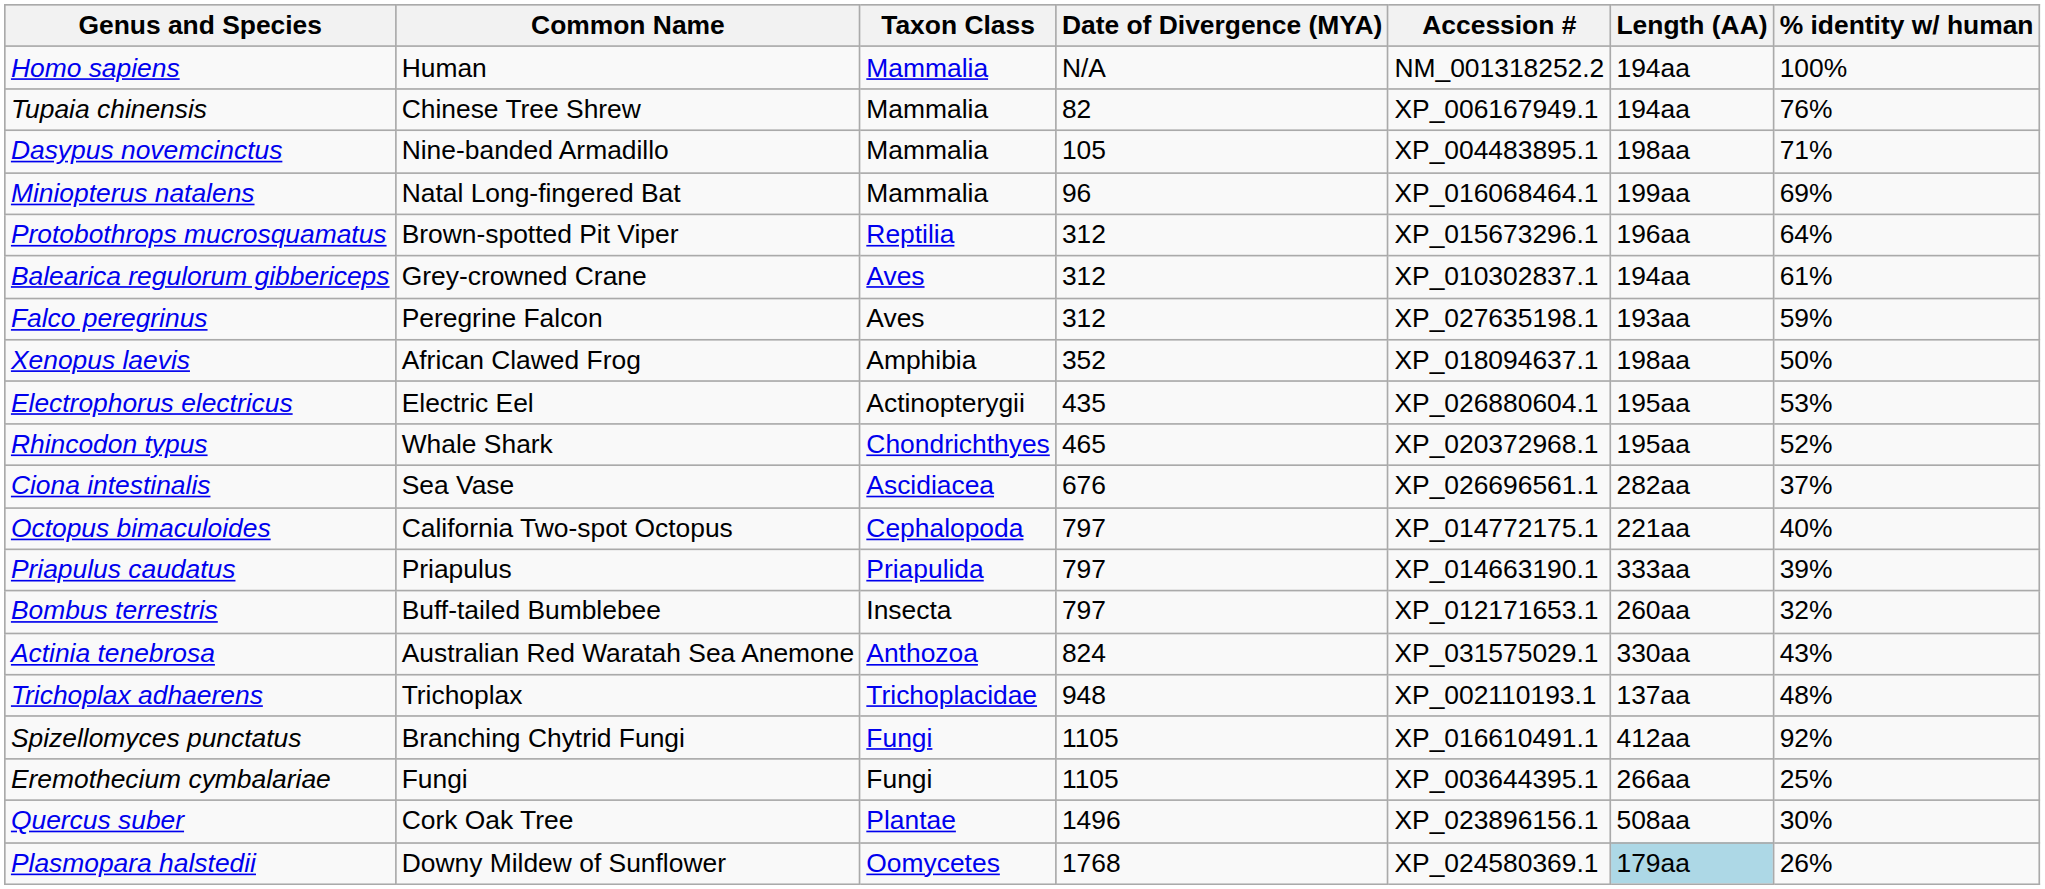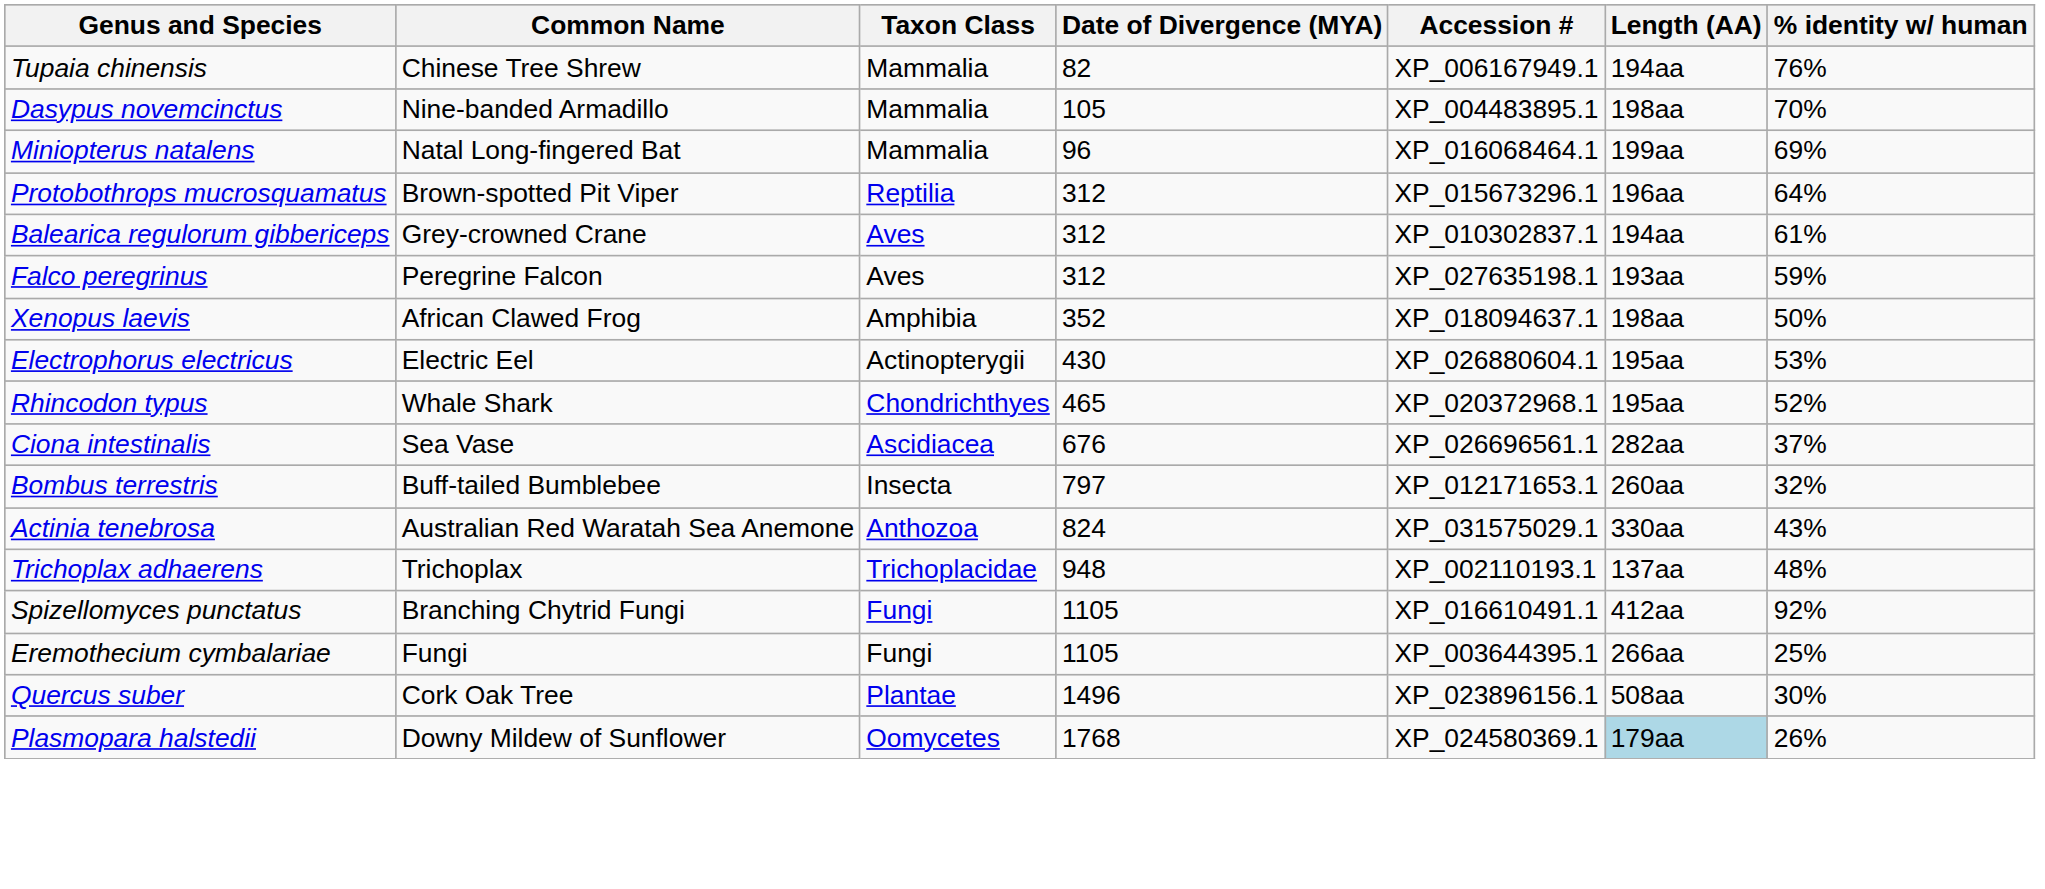 <table class="wikitable sortable">
 <tr>
 <th>Genus and Species</th>
 <th>Common Name</th>
 <th>Taxon Class</th>
 <th>Date of Divergence (MYA)</th>
 <th>Accession #</th>
 <th>Length (AA)</th>
 <th>% identity w/ human</th>
-</tr>
-<tr>
-<td><em><a href='#'>Homo sapiens</a></em></td>
-<td>Human</td>
-<td><a href='#'>Mammalia</a></td>
-<td>N/A</td>
-<td>NM_001318252.2</td>
-<td>194aa</td>
-<td>100%</td>
 </tr>
 <tr>
 <td><em>Tupaia chinensis</em></td>
 <td>Chinese Tree Shrew</td>
 <td>Mammalia</td>
 <td>82</td>
 <td>XP_006167949.1</td>
 <td>194aa</td>
 <td>76%</td>
 </tr>
 <tr>
 <td><em><a href='#'>Dasypus novemcinctus</a></em></td>
 <td>Nine-banded Armadillo</td>
 <td>Mammalia</td>
 <td>105</td>
 <td>XP_004483895.1</td>
 <td>198aa</td>
-<td>71%</td>
+<td>70%</td>
 </tr>
 <tr>
 <td><em><a href='#'>Miniopterus natalens</a></em></td>
 <td>Natal Long-fingered Bat</td>
 <td>Mammalia</td>
 <td>96</td>
 <td>XP_016068464.1</td>
 <td>199aa</td>
 <td>69%</td>
 </tr>
 <tr>
 <td><em><a href='#'>Protobothrops mucrosquamatus</a></em></td>
 <td>Brown-spotted Pit Viper</td>
 <td><a href='#'>Reptilia</a></td>
 <td>312</td>
 <td>XP_015673296.1</td>
 <td>196aa</td>
 <td>64%</td>
 </tr>
 <tr>
 <td><em><a href='#'>Balearica regulorum gibbericeps</a></em></td>
 <td>Grey-crowned Crane</td>
 <td><a href='#'>Aves</a></td>
 <td>312</td>
 <td>XP_010302837.1</td>
 <td>194aa</td>
 <td>61%</td>
 </tr>
 <tr>
 <td><em><a href='#'>Falco peregrinus</a></em></td>
 <td>Peregrine Falcon</td>
 <td>Aves</td>
 <td>312</td>
 <td>XP_027635198.1</td>
 <td>193aa</td>
 <td>59%</td>
 </tr>
 <tr>
 <td><em><a href='#'>Xenopus laevis</a></em></td>
 <td>African Clawed Frog</td>
 <td>Amphibia</td>
 <td>352</td>
 <td>XP_018094637.1</td>
 <td>198aa</td>
 <td>50%</td>
 </tr>
 <tr>
 <td><em><a href='#'>Electrophorus electricus</a></em></td>
 <td>Electric Eel</td>
 <td>Actinopterygii</td>
-<td>435</td>
+<td>430</td>
 <td>XP_026880604.1</td>
 <td>195aa</td>
 <td>53%</td>
 </tr>
 <tr>
 <td><em><a href='#'>Rhincodon typus</a></em></td>
 <td>Whale Shark</td>
 <td><a href='#'>Chondrichthyes</a></td>
 <td>465</td>
 <td>XP_020372968.1</td>
 <td>195aa</td>
 <td>52%</td>
 </tr>
 <tr>
 <td><em><a href='#'>Ciona intestinalis</a></em></td>
 <td>Sea Vase</td>
 <td><a href='#'>Ascidiacea</a></td>
 <td>676</td>
 <td>XP_026696561.1</td>
 <td>282aa</td>
 <td>37%</td>
-</tr>
-<tr>
-<td><em><a href='#'>Octopus bimaculoides</a></em></td>
-<td>California Two-spot Octopus</td>
-<td><a href='#'>Cephalopoda</a></td>
-<td>797</td>
-<td>XP_014772175.1</td>
-<td>221aa</td>
-<td>40%</td>
-</tr>
-<tr>
-<td><em><a href='#'>Priapulus caudatus</a></em></td>
-<td>Priapulus</td>
-<td><a href='#'>Priapulida</a></td>
-<td>797</td>
-<td>XP_014663190.1</td>
-<td>333aa</td>
-<td>39%</td>
 </tr>
 <tr>
 <td><em><a href='#'>Bombus terrestris</a></em></td>
 <td>Buff-tailed Bumblebee</td>
 <td>Insecta</td>
 <td>797</td>
 <td>XP_012171653.1</td>
 <td>260aa</td>
 <td>32%</td>
 </tr>
 <tr>
 <td><em><a href='#'>Actinia tenebrosa</a></em></td>
 <td>Australian Red Waratah Sea Anemone</td>
 <td><a href='#'>Anthozoa</a></td>
 <td>824</td>
 <td>XP_031575029.1</td>
 <td>330aa</td>
 <td>43%</td>
 </tr>
 <tr>
 <td><em><a href='#'>Trichoplax adhaerens</a></em></td>
 <td>Trichoplax</td>
 <td><a href='#'>Trichoplacidae</a></td>
 <td>948</td>
 <td>XP_002110193.1</td>
 <td>137aa</td>
 <td>48%</td>
 </tr>
 <tr>
 <td><em>Spizellomyces punctatus</em></td>
 <td>Branching Chytrid Fungi</td>
 <td><a href='#'>Fungi</a></td>
 <td>1105</td>
 <td>XP_016610491.1</td>
 <td>412aa</td>
 <td>92%</td>
 </tr>
 <tr>
 <td><em>Eremothecium cymbalariae</em></td>
 <td>Fungi</td>
 <td>Fungi</td>
 <td>1105</td>
 <td>XP_003644395.1</td>
 <td>266aa</td>
 <td>25%</td>
 </tr>
 <tr>
 <td><em><a href='#'>Quercus suber</a></em></td>
 <td>Cork Oak Tree</td>
 <td><a href='#'>Plantae</a></td>
 <td>1496</td>
 <td>XP_023896156.1</td>
 <td>508aa</td>
 <td>30%</td>
 </tr>
 <tr>
 <td><em><a href='#'>Plasmopara halstedii</a></em></td>
 <td>Downy Mildew of Sunflower</td>
 <td><a href='#'>Oomycetes</a></td>
 <td>1768</td>
 <td>XP_024580369.1</td>
 <td style="background: lightblue;">179aa</td>
 <td>26%</td>
 </tr>
 </table>
